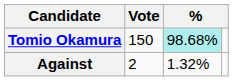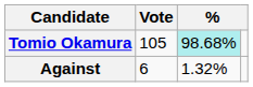 <table class="wikitable">
 <tr>
 <th>Candidate</th>
 <th>Vote</th>
 <th colspan=2>%</th>
 </tr>
 <tr>
 <th><a href='#'>Tomio Okamura</a></th>
-<td>150</td>
+<td>105</td>
 <td style="background: paleturquoise;">98.68%</td>
 <td></td>
 </tr>
 <tr>
 <th>Against</th>
-<td>2</td>
+<td>6</td>
 <td>1.32%</td>
 <td></td>
 </tr>
 </table>
